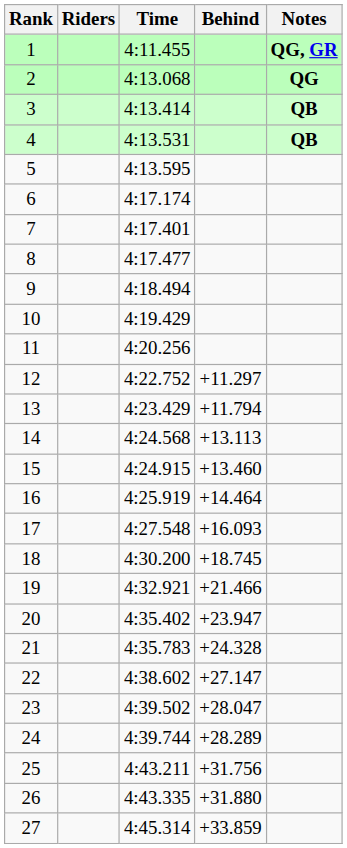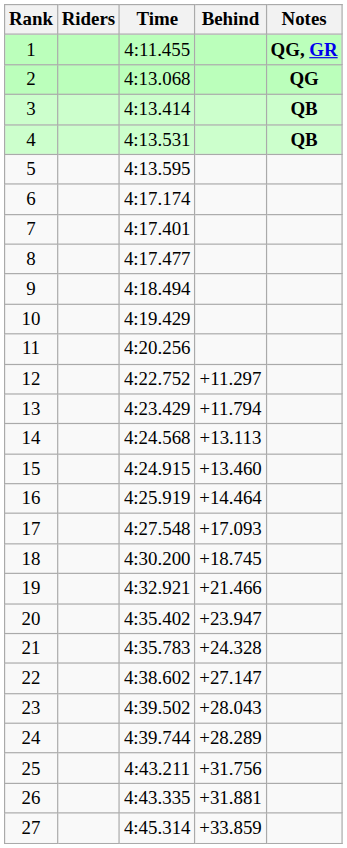 <table class="wikitable sortable" style="text-align:center">
 <tr>
 <th>Rank</th>
 <th>Riders</th>
 <th>Time</th>
 <th>Behind</th>
 <th>Notes</th>
 </tr>
 <tr bgcolor=bbffbb>
 <td>1</td>
 <td align="left"></td>
 <td>4:11.455</td>
 <td></td>
 <td><strong>QG, <a href='#'>GR</a></strong></td>
 </tr>
 <tr bgcolor=bbffbb>
 <td>2</td>
 <td align="left"></td>
 <td>4:13.068</td>
 <td></td>
 <td><strong>QG</strong></td>
 </tr>
 <tr bgcolor=ccffcc>
 <td>3</td>
 <td align="left"></td>
 <td>4:13.414</td>
 <td></td>
 <td><strong>QB</strong></td>
 </tr>
 <tr bgcolor=ccffcc>
 <td>4</td>
 <td align="left"></td>
 <td>4:13.531</td>
 <td></td>
 <td><strong>QB</strong></td>
 </tr>
 <tr>
 <td>5</td>
 <td align="left"></td>
 <td>4:13.595</td>
 <td></td>
 <td></td>
 </tr>
 <tr>
 <td>6</td>
 <td align="left"></td>
 <td>4:17.174</td>
 <td></td>
 <td></td>
 </tr>
 <tr>
 <td>7</td>
 <td align="left"></td>
 <td>4:17.401</td>
 <td></td>
 <td></td>
 </tr>
 <tr>
 <td>8</td>
 <td align="left"></td>
 <td>4:17.477</td>
 <td></td>
 <td></td>
 </tr>
 <tr>
 <td>9</td>
 <td align="left"></td>
 <td>4:18.494</td>
 <td></td>
 <td></td>
 </tr>
 <tr>
 <td>10</td>
 <td align="left"></td>
 <td>4:19.429</td>
 <td></td>
 <td></td>
 </tr>
 <tr>
 <td>11</td>
 <td align="left"></td>
 <td>4:20.256</td>
 <td></td>
 <td></td>
 </tr>
 <tr>
 <td>12</td>
 <td align="left"></td>
 <td>4:22.752</td>
 <td>+11.297</td>
 <td></td>
 </tr>
 <tr>
 <td>13</td>
 <td align="left"></td>
 <td>4:23.429</td>
 <td>+11.794</td>
 <td></td>
 </tr>
 <tr>
 <td>14</td>
 <td align="left"></td>
 <td>4:24.568</td>
 <td>+13.113</td>
 <td></td>
 </tr>
 <tr>
 <td>15</td>
 <td align="left"></td>
 <td>4:24.915</td>
 <td>+13.460</td>
 <td></td>
 </tr>
 <tr>
 <td>16</td>
 <td align="left"></td>
 <td>4:25.919</td>
 <td>+14.464</td>
 <td></td>
 </tr>
 <tr>
 <td>17</td>
 <td align="left"></td>
 <td>4:27.548</td>
-<td>+16.093</td>
+<td>+17.093</td>
 <td></td>
 </tr>
 <tr>
 <td>18</td>
 <td align="left"></td>
 <td>4:30.200</td>
 <td>+18.745</td>
 <td></td>
 </tr>
 <tr>
 <td>19</td>
 <td align="left"></td>
 <td>4:32.921</td>
 <td>+21.466</td>
 <td></td>
 </tr>
 <tr>
 <td>20</td>
 <td align="left"></td>
 <td>4:35.402</td>
 <td>+23.947</td>
 <td></td>
 </tr>
 <tr>
 <td>21</td>
 <td align="left"></td>
 <td>4:35.783</td>
 <td>+24.328</td>
 <td></td>
 </tr>
 <tr>
 <td>22</td>
 <td align="left"></td>
 <td>4:38.602</td>
 <td>+27.147</td>
 <td></td>
 </tr>
 <tr>
 <td>23</td>
 <td align="left"></td>
 <td>4:39.502</td>
-<td>+28.047</td>
+<td>+28.043</td>
 <td></td>
 </tr>
 <tr>
 <td>24</td>
 <td align="left"></td>
 <td>4:39.744</td>
 <td>+28.289</td>
 <td></td>
 </tr>
 <tr>
 <td>25</td>
 <td align="left"></td>
 <td>4:43.211</td>
 <td>+31.756</td>
 <td></td>
 </tr>
 <tr>
 <td>26</td>
 <td align="left"></td>
 <td>4:43.335</td>
-<td>+31.880</td>
+<td>+31.881</td>
 <td></td>
 </tr>
 <tr>
 <td>27</td>
 <td align="left"></td>
 <td>4:45.314</td>
 <td>+33.859</td>
 <td></td>
 </tr>
 </table>
